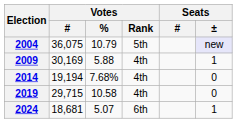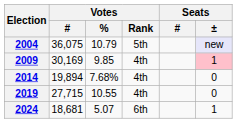 <table class=wikitable style="text-align:center">
 <tr>
 <th rowspan=2>Election</th>
 <th colspan=3>Votes</th>
 <th colspan=2>Seats</th>
 </tr>
 <tr>
 <th style="width:50px">#</th>
 <th style="width:50px">%</th>
 <th style="width:50px">Rank</th>
 <th style="width:50px">#</th>
 <th style="width:50px">±</th>
 </tr>
 <tr>
 <th><a href='#'>2004</a></th>
 <td>36,075</td>
 <td>10.79</td>
 <td>5th</td>
 <td style="text-align:right;"></td>
 <td style="background: lavender;">new</td>
 </tr>
 <tr>
 <th><a href='#'>2009</a></th>
 <td>30,169</td>
-<td>5.88</td>
+<td>9.85</td>
 <td>4th</td>
 <td style="text-align:right;"></td>
-<td> 1</td>
+<td style="background: pink;"> 1</td>
 </tr>
 <tr>
 <th><a href='#'>2014</a></th>
-<td>19,194</td>
+<td>19,894</td>
 <td>7.68%</td>
 <td>4th</td>
 <td style="text-align:right;"></td>
 <td> 0</td>
 </tr>
 <tr>
 <th><a href='#'>2019</a></th>
-<td>29,715</td>
-<td>10.58</td>
+<td>27,715</td>
+<td>10.55</td>
 <td>4th</td>
 <td style="text-align:right;"></td>
 <td> 0</td>
 </tr>
 <tr>
 <th><a href='#'>2024</a></th>
 <td>18,681</td>
 <td>5.07</td>
 <td>6th</td>
 <td style="text-align:right;"></td>
 <td> 1</td>
 </tr>
 </table>
